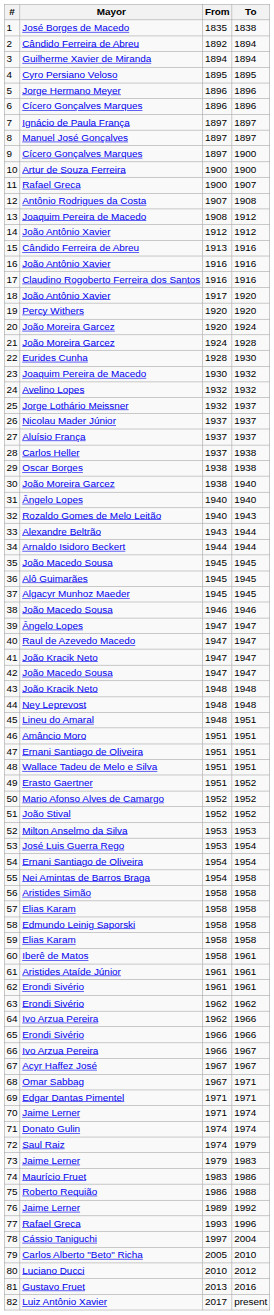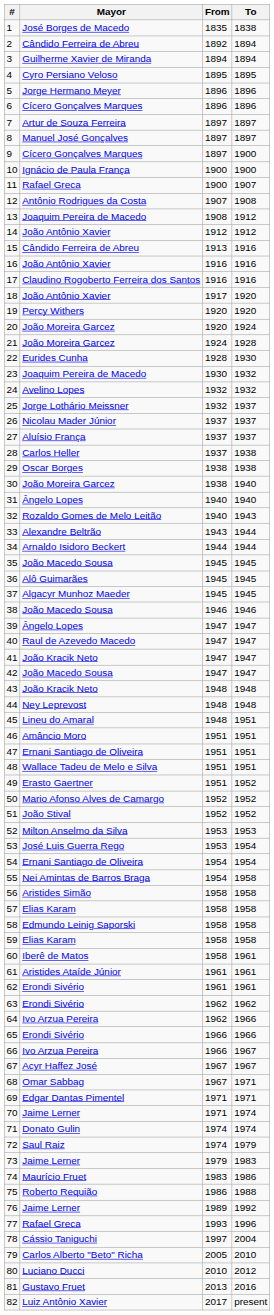 <table class="wikitable">
 <tr>
 <th>#</th>
 <th>Mayor</th>
 <th>From</th>
 <th>To</th>
 </tr>
 <tr>
 <td>1</td>
 <td><a href='#'>José Borges de Macedo</a></td>
 <td>1835</td>
 <td>1838</td>
 </tr>
 <tr>
 <td>2</td>
 <td><a href='#'>Cândido Ferreira de Abreu</a></td>
 <td>1892</td>
 <td>1894</td>
 </tr>
 <tr>
 <td>3</td>
 <td><a href='#'>Guilherme Xavier de Miranda</a></td>
 <td>1894</td>
 <td>1894</td>
 </tr>
 <tr>
 <td>4</td>
 <td><a href='#'>Cyro Persiano Veloso</a></td>
 <td>1895</td>
 <td>1895</td>
 </tr>
 <tr>
 <td>5</td>
 <td><a href='#'>Jorge Hermano Meyer</a></td>
 <td>1896</td>
 <td>1896</td>
 </tr>
 <tr>
 <td>6</td>
 <td><a href='#'>Cícero Gonçalves Marques</a></td>
 <td>1896</td>
 <td>1896</td>
 </tr>
 <tr>
 <td>7</td>
-<td><a href='#'>Ignácio de Paula França</a></td>
+<td><a href='#'>Artur de Souza Ferreira</a></td>
 <td>1897</td>
 <td>1897</td>
 </tr>
 <tr>
 <td>8</td>
 <td><a href='#'>Manuel José Gonçalves</a></td>
 <td>1897</td>
 <td>1897</td>
 </tr>
 <tr>
 <td>9</td>
 <td><a href='#'>Cícero Gonçalves Marques</a></td>
 <td>1897</td>
 <td>1900</td>
 </tr>
 <tr>
 <td>10</td>
-<td><a href='#'>Artur de Souza Ferreira</a></td>
+<td><a href='#'>Ignácio de Paula França</a></td>
 <td>1900</td>
 <td>1900</td>
 </tr>
 <tr>
 <td>11</td>
 <td><a href='#'>Rafael Greca</a></td>
 <td>1900</td>
 <td>1907</td>
 </tr>
 <tr>
 <td>12</td>
 <td><a href='#'>Antônio Rodrigues da Costa</a></td>
 <td>1907</td>
 <td>1908</td>
 </tr>
 <tr>
 <td>13</td>
 <td><a href='#'>Joaquim Pereira de Macedo</a></td>
 <td>1908</td>
 <td>1912</td>
 </tr>
 <tr>
 <td>14</td>
 <td><a href='#'>João Antônio Xavier</a></td>
 <td>1912</td>
 <td>1912</td>
 </tr>
 <tr>
 <td>15</td>
 <td><a href='#'>Cândido Ferreira de Abreu</a></td>
 <td>1913</td>
 <td>1916</td>
 </tr>
 <tr>
 <td>16</td>
 <td><a href='#'>João Antônio Xavier</a></td>
 <td>1916</td>
 <td>1916</td>
 </tr>
 <tr>
 <td>17</td>
 <td><a href='#'>Claudino Rogoberto Ferreira dos Santos</a></td>
 <td>1916</td>
 <td>1916</td>
 </tr>
 <tr>
 <td>18</td>
 <td><a href='#'>João Antônio Xavier</a></td>
 <td>1917</td>
 <td>1920</td>
 </tr>
 <tr>
 <td>19</td>
 <td><a href='#'>Percy Withers</a></td>
 <td>1920</td>
 <td>1920</td>
 </tr>
 <tr>
 <td>20</td>
 <td><a href='#'>João Moreira Garcez</a></td>
 <td>1920</td>
 <td>1924</td>
 </tr>
 <tr>
 <td>21</td>
 <td><a href='#'>João Moreira Garcez</a></td>
 <td>1924</td>
 <td>1928</td>
 </tr>
 <tr>
 <td>22</td>
 <td><a href='#'>Eurides Cunha</a></td>
 <td>1928</td>
 <td>1930</td>
 </tr>
 <tr>
 <td>23</td>
 <td><a href='#'>Joaquim Pereira de Macedo</a></td>
 <td>1930</td>
 <td>1932</td>
 </tr>
 <tr>
 <td>24</td>
 <td><a href='#'>Avelino Lopes</a></td>
 <td>1932</td>
 <td>1932</td>
 </tr>
 <tr>
 <td>25</td>
 <td><a href='#'>Jorge Lothário Meissner</a></td>
 <td>1932</td>
 <td>1937</td>
 </tr>
 <tr>
 <td>26</td>
 <td><a href='#'>Nicolau Mader Júnior</a></td>
 <td>1937</td>
 <td>1937</td>
 </tr>
 <tr>
 <td>27</td>
 <td><a href='#'>Aluísio França</a></td>
 <td>1937</td>
 <td>1937</td>
 </tr>
 <tr>
 <td>28</td>
 <td><a href='#'>Carlos Heller</a></td>
 <td>1937</td>
 <td>1938</td>
 </tr>
 <tr>
 <td>29</td>
 <td><a href='#'>Oscar Borges</a></td>
 <td>1938</td>
 <td>1938</td>
 </tr>
 <tr>
 <td>30</td>
 <td><a href='#'>João Moreira Garcez</a></td>
 <td>1938</td>
 <td>1940</td>
 </tr>
 <tr>
 <td>31</td>
 <td><a href='#'>Ângelo Lopes</a></td>
 <td>1940</td>
 <td>1940</td>
 </tr>
 <tr>
 <td>32</td>
 <td><a href='#'>Rozaldo Gomes de Melo Leitão</a></td>
 <td>1940</td>
 <td>1943</td>
 </tr>
 <tr>
 <td>33</td>
 <td><a href='#'>Alexandre Beltrão</a></td>
 <td>1943</td>
 <td>1944</td>
 </tr>
 <tr>
 <td>34</td>
 <td><a href='#'>Arnaldo Isidoro Beckert</a></td>
 <td>1944</td>
 <td>1944</td>
 </tr>
 <tr>
 <td>35</td>
 <td><a href='#'>João Macedo Sousa</a></td>
 <td>1945</td>
 <td>1945</td>
 </tr>
 <tr>
 <td>36</td>
 <td><a href='#'>Alô Guimarães</a></td>
 <td>1945</td>
 <td>1945</td>
 </tr>
 <tr>
 <td>37</td>
 <td><a href='#'>Algacyr Munhoz Maeder</a></td>
 <td>1945</td>
 <td>1945</td>
 </tr>
 <tr>
 <td>38</td>
 <td><a href='#'>João Macedo Sousa</a></td>
 <td>1946</td>
 <td>1946</td>
 </tr>
 <tr>
 <td>39</td>
 <td><a href='#'>Ângelo Lopes</a></td>
 <td>1947</td>
 <td>1947</td>
 </tr>
 <tr>
 <td>40</td>
 <td><a href='#'>Raul de Azevedo Macedo</a></td>
 <td>1947</td>
 <td>1947</td>
 </tr>
 <tr>
 <td>41</td>
 <td><a href='#'>João Kracik Neto</a></td>
 <td>1947</td>
 <td>1947</td>
 </tr>
 <tr>
 <td>42</td>
 <td><a href='#'>João Macedo Sousa</a></td>
 <td>1947</td>
 <td>1947</td>
 </tr>
 <tr>
 <td>43</td>
 <td><a href='#'>João Kracik Neto</a></td>
 <td>1948</td>
 <td>1948</td>
 </tr>
 <tr>
 <td>44</td>
 <td><a href='#'>Ney Leprevost</a></td>
 <td>1948</td>
 <td>1948</td>
 </tr>
 <tr>
 <td>45</td>
 <td><a href='#'>Lineu do Amaral</a></td>
 <td>1948</td>
 <td>1951</td>
 </tr>
 <tr>
 <td>46</td>
 <td><a href='#'>Amâncio Moro</a></td>
 <td>1951</td>
 <td>1951</td>
 </tr>
 <tr>
 <td>47</td>
 <td><a href='#'>Ernani Santiago de Oliveira</a></td>
 <td>1951</td>
 <td>1951</td>
 </tr>
 <tr>
 <td>48</td>
 <td><a href='#'>Wallace Tadeu de Melo e Silva</a></td>
 <td>1951</td>
 <td>1951</td>
 </tr>
 <tr>
 <td>49</td>
 <td><a href='#'>Erasto Gaertner</a></td>
 <td>1951</td>
 <td>1952</td>
 </tr>
 <tr>
 <td>50</td>
 <td><a href='#'>Mario Afonso Alves de Camargo</a></td>
 <td>1952</td>
 <td>1952</td>
 </tr>
 <tr>
 <td>51</td>
 <td><a href='#'>João Stival</a></td>
 <td>1952</td>
 <td>1952</td>
 </tr>
 <tr>
 <td>52</td>
 <td><a href='#'>Milton Anselmo da Silva</a></td>
 <td>1953</td>
 <td>1953</td>
 </tr>
 <tr>
 <td>53</td>
 <td><a href='#'>José Luis Guerra Rego</a></td>
 <td>1953</td>
 <td>1954</td>
 </tr>
 <tr>
 <td>54</td>
 <td><a href='#'>Ernani Santiago de Oliveira</a></td>
 <td>1954</td>
 <td>1954</td>
 </tr>
 <tr>
 <td>55</td>
 <td><a href='#'>Nei Amintas de Barros Braga</a></td>
 <td>1954</td>
 <td>1958</td>
 </tr>
 <tr>
 <td>56</td>
 <td><a href='#'>Aristides Simão</a></td>
 <td>1958</td>
 <td>1958</td>
 </tr>
 <tr>
 <td>57</td>
 <td><a href='#'>Elias Karam</a></td>
 <td>1958</td>
 <td>1958</td>
 </tr>
 <tr>
 <td>58</td>
 <td><a href='#'>Edmundo Leinig Saporski</a></td>
 <td>1958</td>
 <td>1958</td>
 </tr>
 <tr>
 <td>59</td>
 <td><a href='#'>Elias Karam</a></td>
 <td>1958</td>
 <td>1958</td>
 </tr>
 <tr>
 <td>60</td>
 <td><a href='#'>Iberê de Matos</a></td>
 <td>1958</td>
 <td>1961</td>
 </tr>
 <tr>
 <td>61</td>
 <td><a href='#'>Aristides Ataíde Júnior</a></td>
 <td>1961</td>
 <td>1961</td>
 </tr>
 <tr>
 <td>62</td>
 <td><a href='#'>Erondi Sivério</a></td>
 <td>1961</td>
 <td>1961</td>
 </tr>
 <tr>
 <td>63</td>
 <td><a href='#'>Erondi Sivério</a></td>
 <td>1962</td>
 <td>1962</td>
 </tr>
 <tr>
 <td>64</td>
 <td><a href='#'>Ivo Arzua Pereira</a></td>
 <td>1962</td>
 <td>1966</td>
 </tr>
 <tr>
 <td>65</td>
 <td><a href='#'>Erondi Sivério</a></td>
 <td>1966</td>
 <td>1966</td>
 </tr>
 <tr>
 <td>66</td>
 <td><a href='#'>Ivo Arzua Pereira</a></td>
 <td>1966</td>
 <td>1967</td>
 </tr>
 <tr>
 <td>67</td>
 <td><a href='#'>Acyr Haffez José</a></td>
 <td>1967</td>
 <td>1967</td>
 </tr>
 <tr>
 <td>68</td>
 <td><a href='#'>Omar Sabbag</a></td>
 <td>1967</td>
 <td>1971</td>
 </tr>
 <tr>
 <td>69</td>
 <td><a href='#'>Edgar Dantas Pimentel</a></td>
 <td>1971</td>
 <td>1971</td>
 </tr>
 <tr>
 <td>70</td>
 <td><a href='#'>Jaime Lerner</a></td>
 <td>1971</td>
 <td>1974</td>
 </tr>
 <tr>
 <td>71</td>
 <td><a href='#'>Donato Gulin</a></td>
 <td>1974</td>
 <td>1974</td>
 </tr>
 <tr>
 <td>72</td>
 <td><a href='#'>Saul Raiz</a></td>
 <td>1974</td>
 <td>1979</td>
 </tr>
 <tr>
 <td>73</td>
 <td><a href='#'>Jaime Lerner</a></td>
 <td>1979</td>
 <td>1983</td>
 </tr>
 <tr>
 <td>74</td>
 <td><a href='#'>Maurício Fruet</a></td>
 <td>1983</td>
 <td>1986</td>
 </tr>
 <tr>
 <td>75</td>
 <td><a href='#'>Roberto Requião</a></td>
 <td>1986</td>
 <td>1988</td>
 </tr>
 <tr>
 <td>76</td>
 <td><a href='#'>Jaime Lerner</a></td>
 <td>1989</td>
 <td>1992</td>
 </tr>
 <tr>
 <td>77</td>
 <td><a href='#'>Rafael Greca</a></td>
 <td>1993</td>
 <td>1996</td>
 </tr>
 <tr>
 <td>78</td>
 <td><a href='#'>Cássio Taniguchi</a></td>
 <td>1997</td>
 <td>2004</td>
 </tr>
 <tr>
 <td>79</td>
 <td><a href='#'>Carlos Alberto "Beto" Richa</a></td>
 <td>2005</td>
 <td>2010</td>
 </tr>
 <tr>
 <td>80</td>
 <td><a href='#'>Luciano Ducci</a></td>
 <td>2010</td>
 <td>2012</td>
 </tr>
 <tr>
 <td>81</td>
 <td><a href='#'>Gustavo Fruet</a></td>
 <td>2013</td>
 <td>2016</td>
 </tr>
 <tr>
 <td>82</td>
 <td><a href='#'>Luiz Antônio Xavier</a></td>
 <td>2017</td>
 <td>present</td>
 </tr>
 </table>
